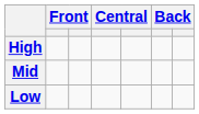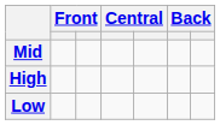 <table class="wikitable" style="text-align: center">
 <tr>
 <th rowspan="2"></th>
 <th colspan="2"><a href='#'>Front</a></th>
 <th colspan="2"><a href='#'>Central</a></th>
 <th colspan="2"><a href='#'>Back</a></th>
 </tr>
 <tr>
 <th></th>
 <th></th>
 <th></th>
 <th></th>
 <th></th>
 <th></th>
 </tr>
 <tr>
-<th><a href='#'>High</a></th>
+<th><a href='#'>Mid</a></th>
 <td></td>
 <td> </td>
 <td></td>
 <td></td>
 <td></td>
 <td> </td>
 </tr>
 <tr>
-<th><a href='#'>Mid</a></th>
+<th><a href='#'>High</a></th>
 <td></td>
 <td> </td>
 <td></td>
 <td></td>
 <td></td>
 <td> </td>
 </tr>
 <tr>
 <th><a href='#'>Low</a></th>
 <td></td>
 <td></td>
 <td></td>
 <td> </td>
 <td></td>
 <td></td>
 </tr>
 </table>
